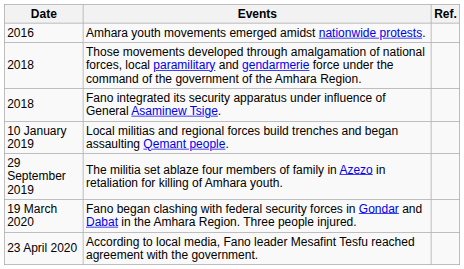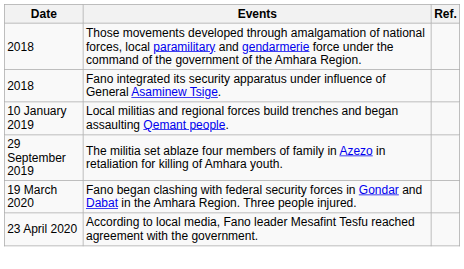 <table class="wikitable">
 <tr>
 <th>Date</th>
 <th>Events</th>
 <th>Ref.</th>
-</tr>
-<tr>
-<td>2016</td>
-<td>Amhara youth movements emerged amidst <a href='#'>nationwide protests</a>.</td>
-<td></td>
 </tr>
 <tr>
 <td>2018</td>
 <td>Those movements developed through amalgamation of national forces, local <a href='#'>paramilitary</a> and <a href='#'>gendarmerie</a> force under the command of the government of the Amhara Region.</td>
 <td></td>
 </tr>
 <tr>
 <td>2018</td>
 <td>Fano integrated its security apparatus under influence of General <a href='#'>Asaminew Tsige</a>.</td>
 <td></td>
 </tr>
 <tr>
 <td>10 January 2019</td>
 <td>Local militias and regional forces build trenches and began assaulting <a href='#'>Qemant people</a>.</td>
 <td></td>
 </tr>
 <tr>
 <td>29 September 2019</td>
 <td>The militia set ablaze four members of family in <a href='#'>Azezo</a> in retaliation for killing of Amhara youth.</td>
 <td></td>
 </tr>
 <tr>
 <td>19 March 2020</td>
 <td>Fano began clashing with federal security forces in <a href='#'>Gondar</a> and <a href='#'>Dabat</a> in the Amhara Region. Three people injured.</td>
 <td></td>
 </tr>
 <tr>
 <td>23 April 2020</td>
 <td>According to local media, Fano leader Mesafint Tesfu reached agreement with the government.</td>
 <td></td>
 </tr>
 </table>
